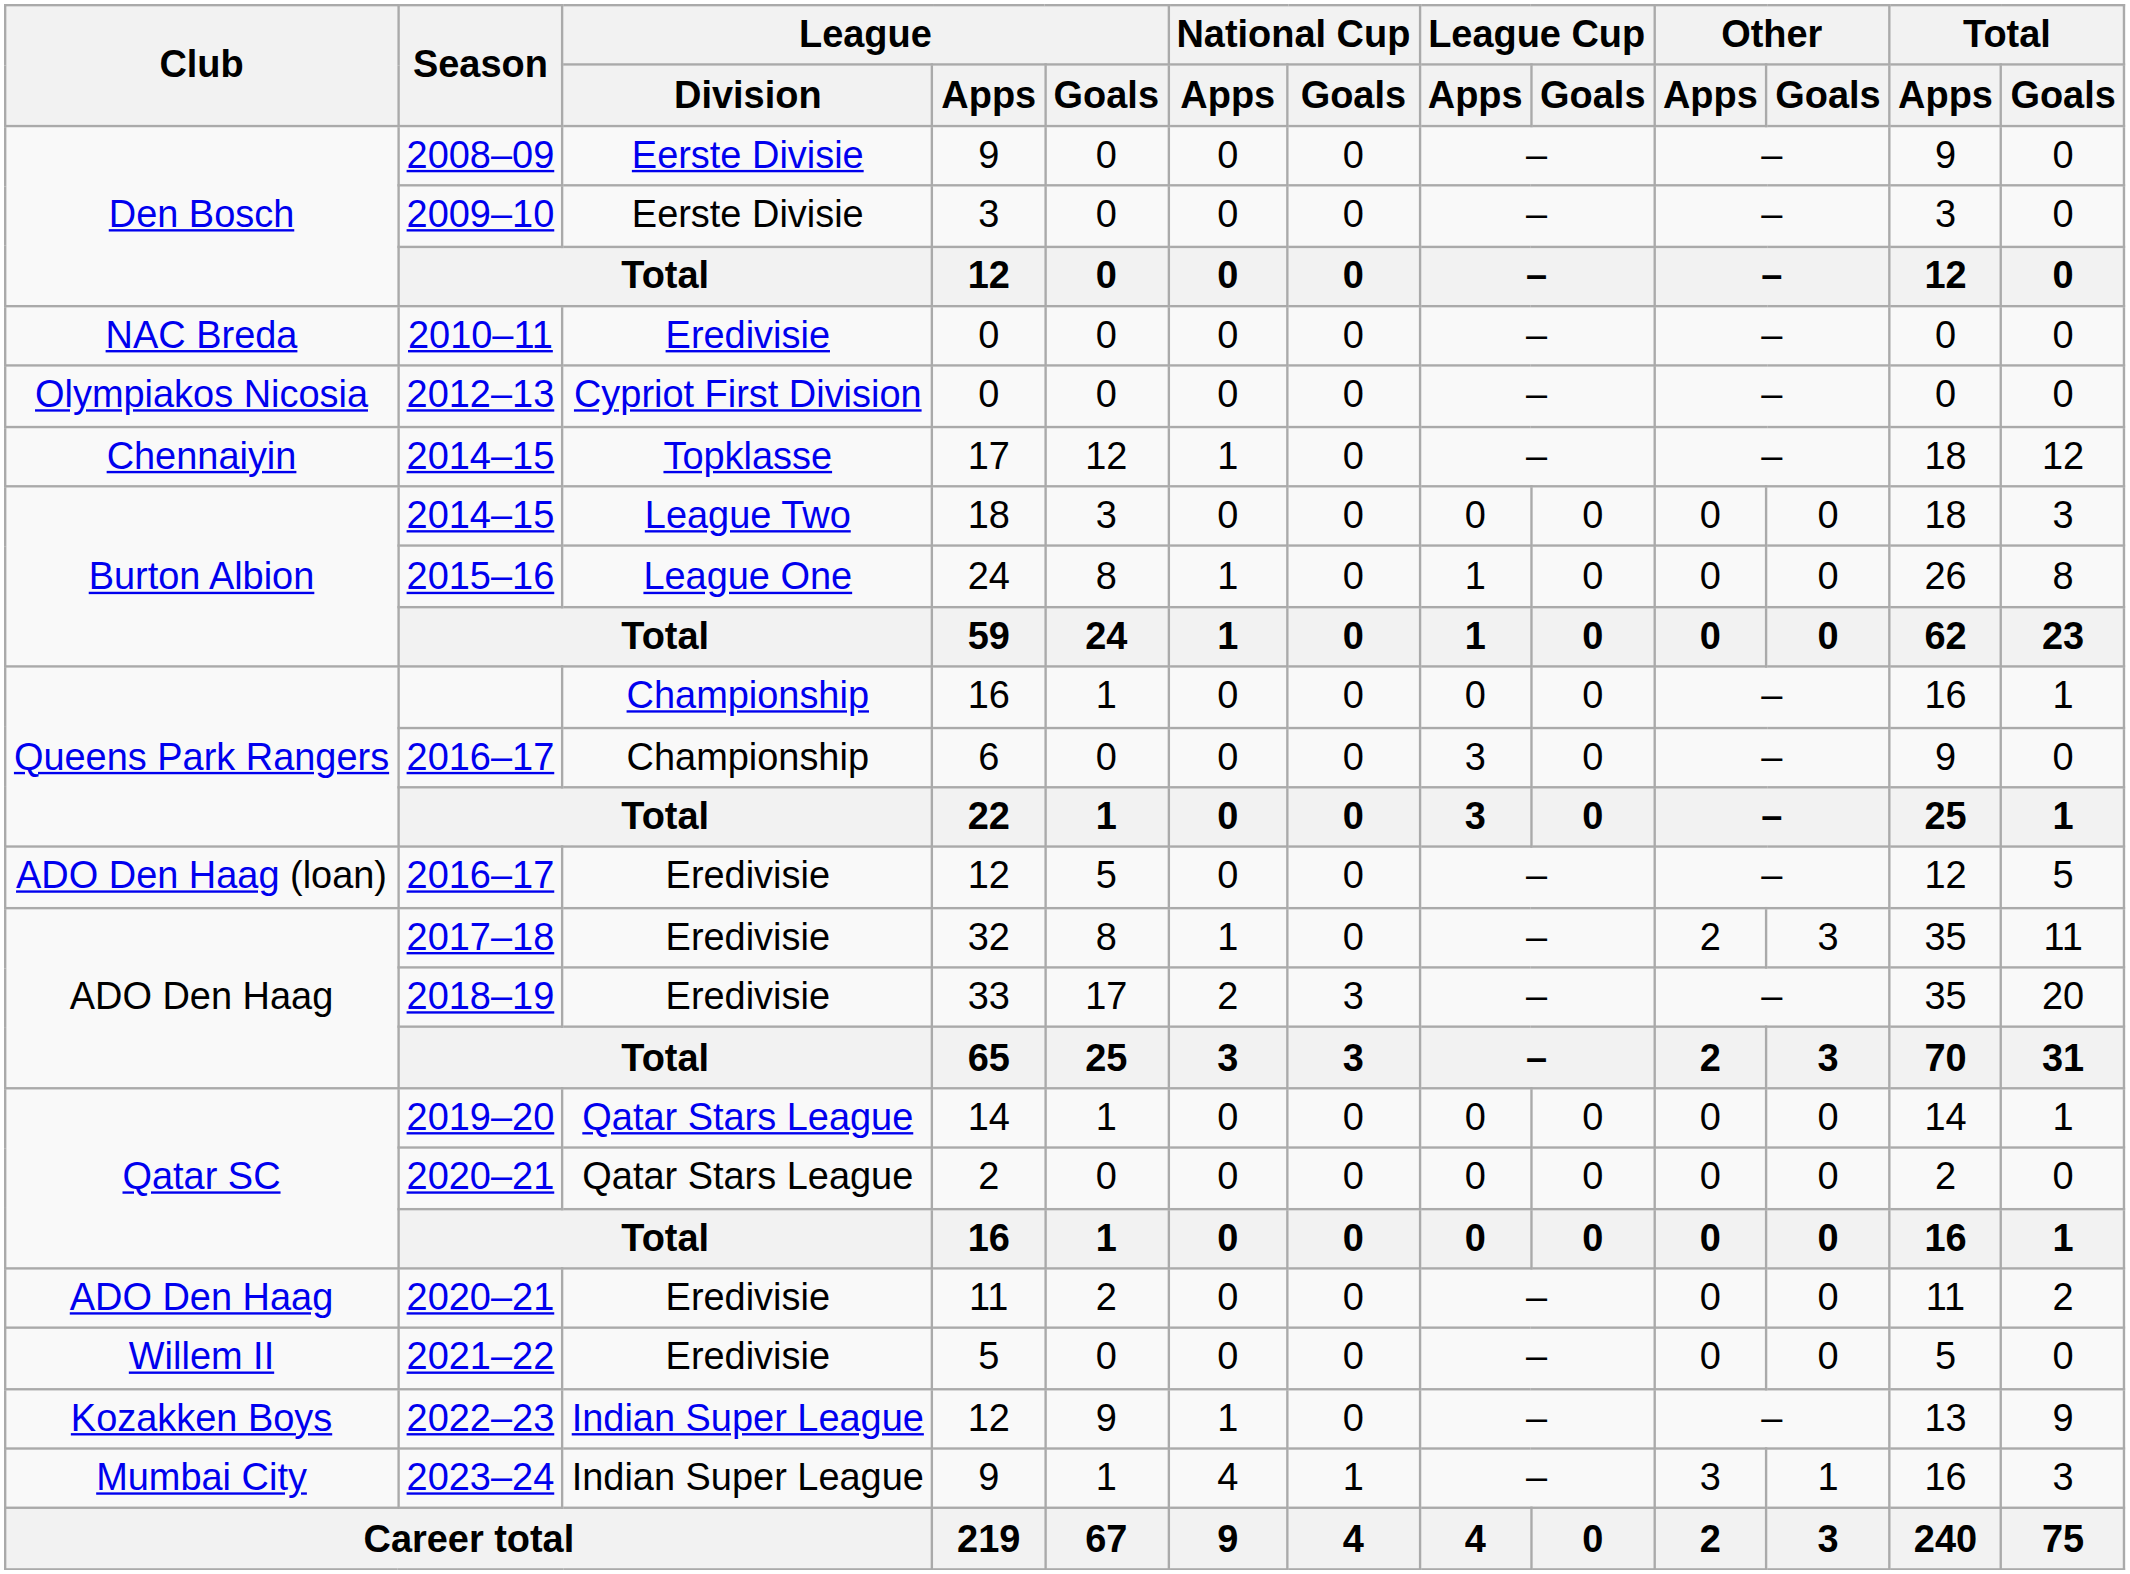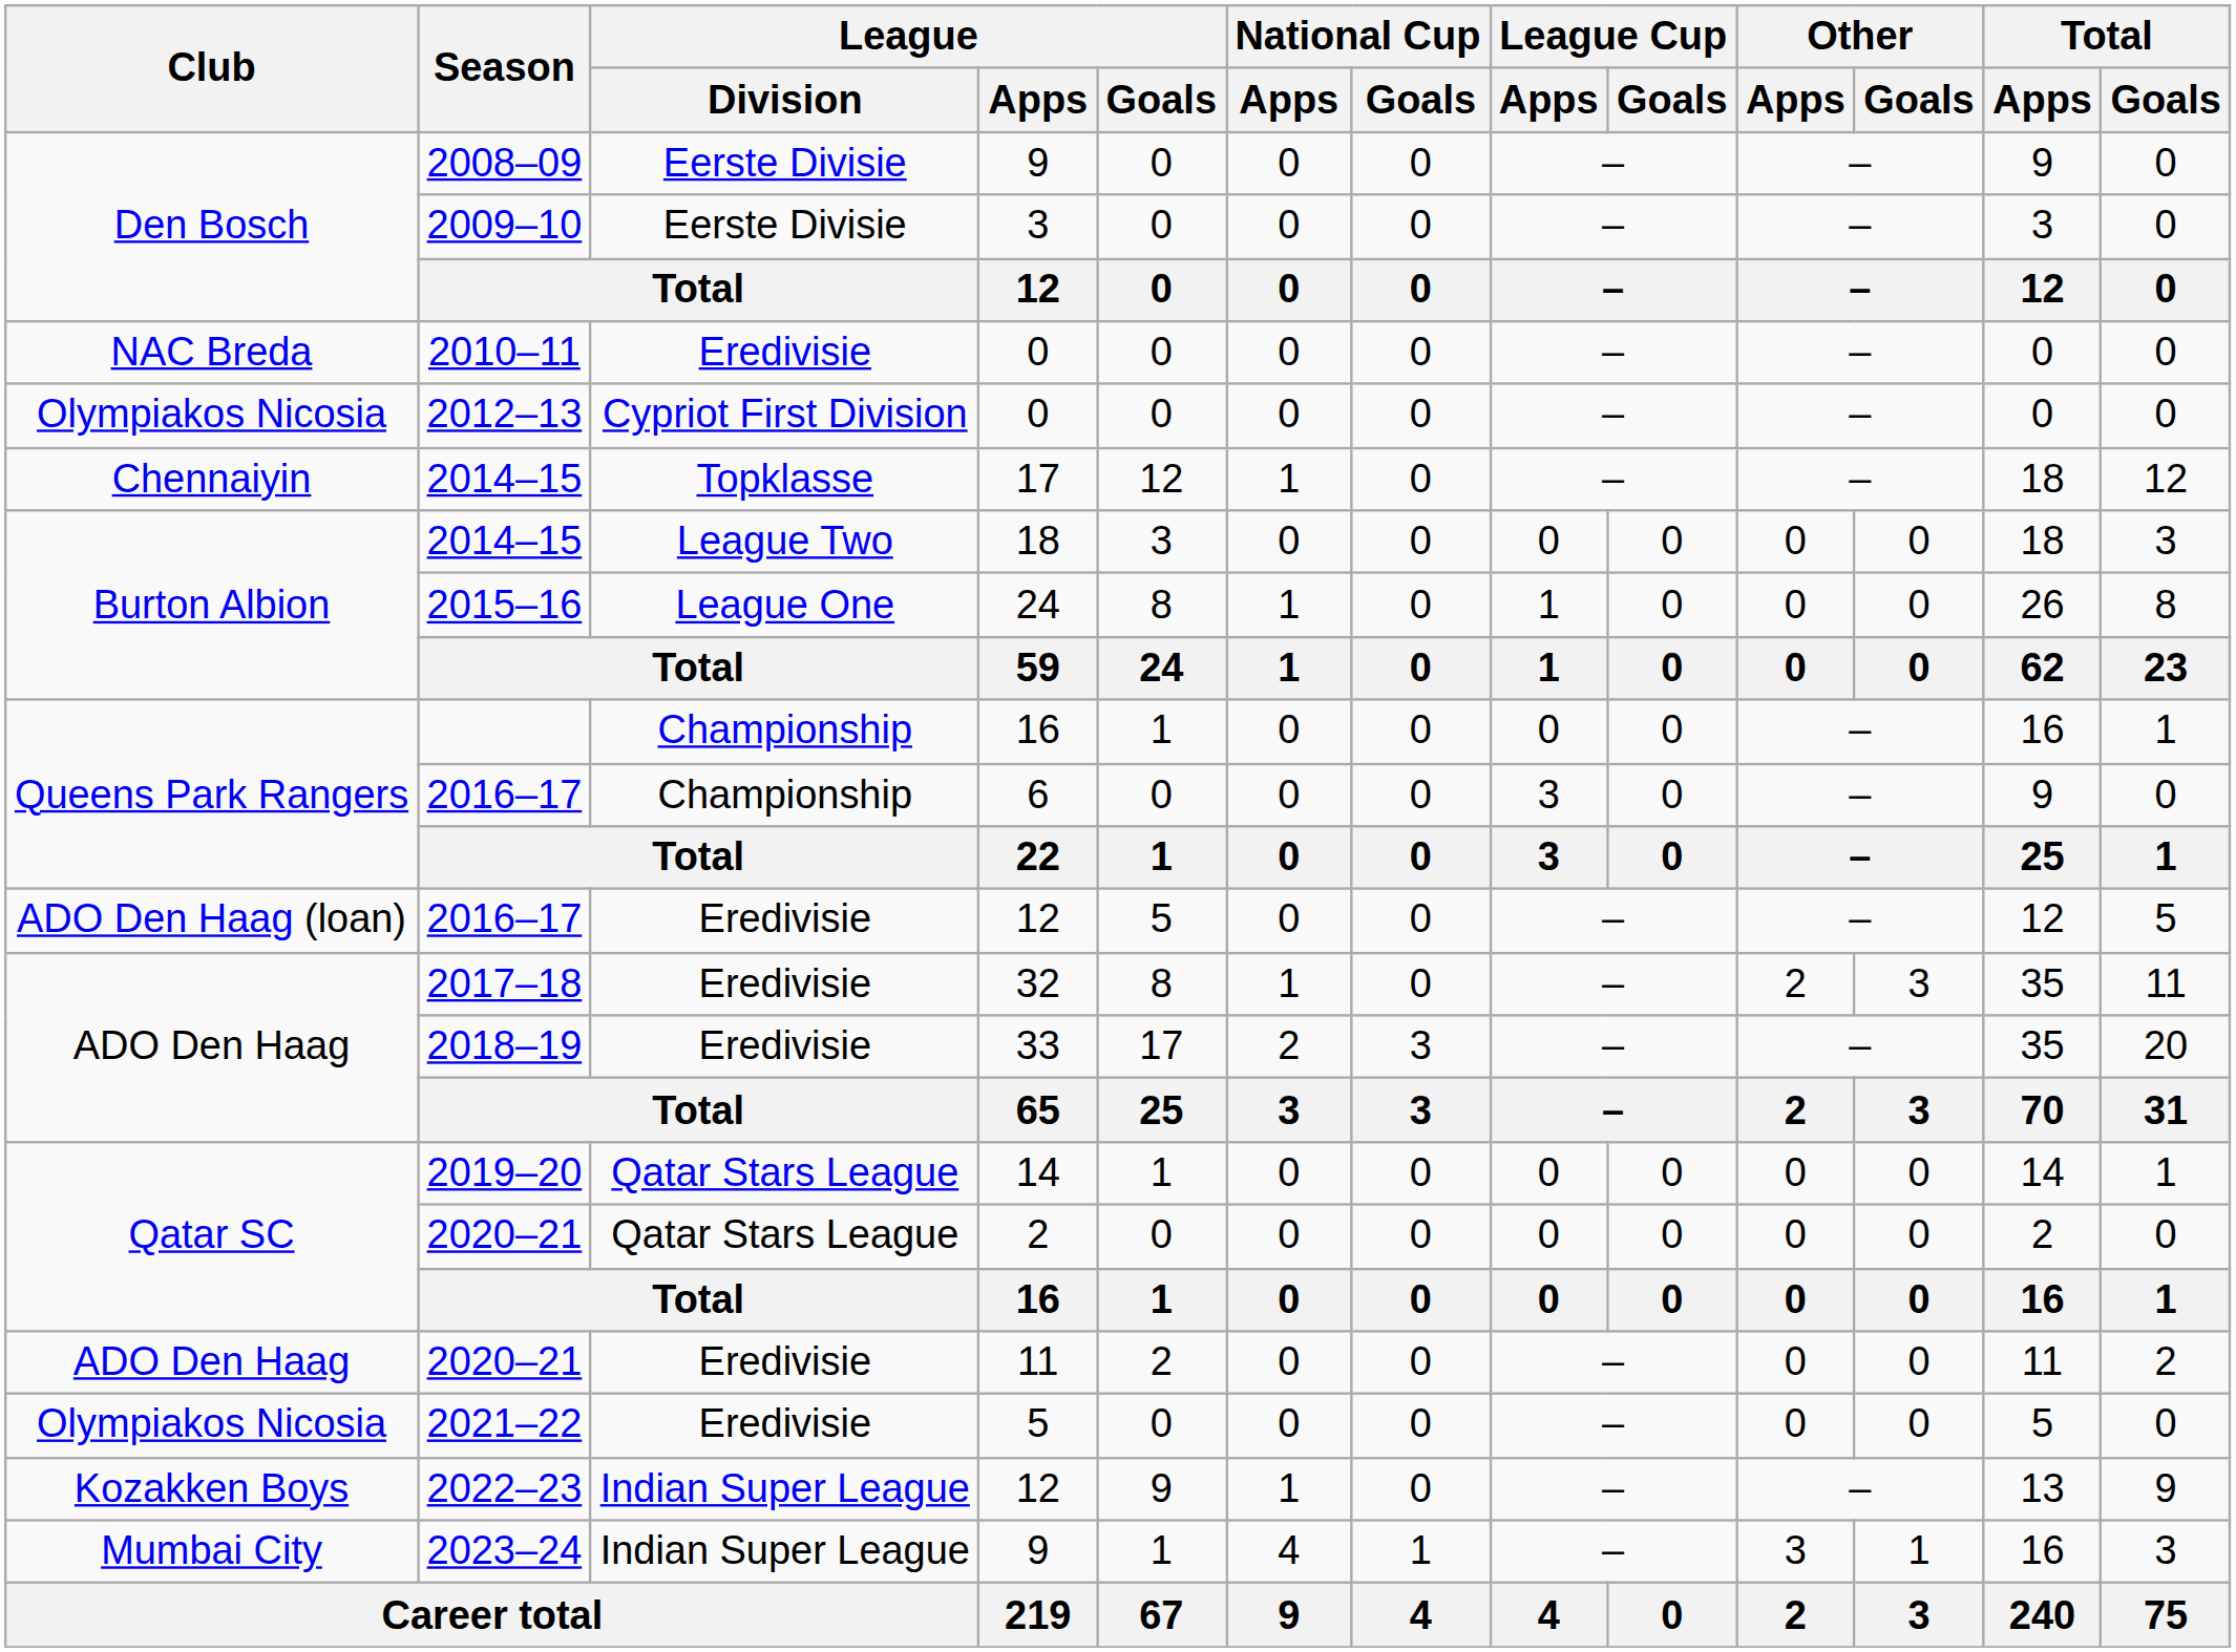 <table class="wikitable" style="text-align: center;">
 <tr>
 <th rowspan="2">Club</th>
 <th rowspan="2">Season</th>
 <th colspan="3">League</th>
 <th colspan="2">National Cup</th>
 <th colspan="2">League Cup</th>
 <th colspan="2">Other</th>
 <th colspan="2">Total</th>
 </tr>
 <tr>
 <th>Division</th>
 <th>Apps</th>
 <th>Goals</th>
 <th>Apps</th>
 <th>Goals</th>
 <th>Apps</th>
 <th>Goals</th>
 <th>Apps</th>
 <th>Goals</th>
 <th>Apps</th>
 <th>Goals</th>
 </tr>
 <tr>
 <td rowspan="3"><a href='#'>Den Bosch</a></td>
 <td><a href='#'>2008–09</a></td>
 <td><a href='#'>Eerste Divisie</a></td>
 <td>9</td>
 <td>0</td>
 <td>0</td>
 <td>0</td>
 <td colspan="2">–</td>
 <td colspan="2">–</td>
 <td>9</td>
 <td>0</td>
 </tr>
 <tr>
 <td><a href='#'>2009–10</a></td>
 <td>Eerste Divisie</td>
 <td>3</td>
 <td>0</td>
 <td>0</td>
 <td>0</td>
 <td colspan="2">–</td>
 <td colspan="2">–</td>
 <td>3</td>
 <td>0</td>
 </tr>
 <tr>
 <th colspan="2">Total</th>
 <th>12</th>
 <th>0</th>
 <th>0</th>
 <th>0</th>
 <th colspan="2">–</th>
 <th colspan="2">–</th>
 <th>12</th>
 <th>0</th>
 </tr>
 <tr>
 <td><a href='#'>NAC Breda</a></td>
 <td><a href='#'>2010–11</a></td>
 <td><a href='#'>Eredivisie</a></td>
 <td>0</td>
 <td>0</td>
 <td>0</td>
 <td>0</td>
 <td colspan="2">–</td>
 <td colspan="2">–</td>
 <td>0</td>
 <td>0</td>
 </tr>
 <tr>
 <td><a href='#'>Olympiakos Nicosia</a></td>
 <td><a href='#'>2012–13</a></td>
 <td><a href='#'>Cypriot First Division</a></td>
 <td>0</td>
 <td>0</td>
 <td>0</td>
 <td>0</td>
 <td colspan="2">–</td>
 <td colspan="2">–</td>
 <td>0</td>
 <td>0</td>
 </tr>
 <tr>
 <td><a href='#'>Chennaiyin</a></td>
 <td><a href='#'>2014–15</a></td>
 <td><a href='#'>Topklasse</a></td>
 <td>17</td>
 <td>12</td>
 <td>1</td>
 <td>0</td>
 <td colspan="2">–</td>
 <td colspan="2">–</td>
 <td>18</td>
 <td>12</td>
 </tr>
 <tr>
 <td rowspan="3"><a href='#'>Burton Albion</a></td>
 <td><a href='#'>2014–15</a></td>
 <td><a href='#'>League Two</a></td>
 <td>18</td>
 <td>3</td>
 <td>0</td>
 <td>0</td>
 <td>0</td>
 <td>0</td>
 <td>0</td>
 <td>0</td>
 <td>18</td>
 <td>3</td>
 </tr>
 <tr>
 <td><a href='#'>2015–16</a></td>
 <td><a href='#'>League One</a></td>
 <td>24</td>
 <td>8</td>
 <td>1</td>
 <td>0</td>
 <td>1</td>
 <td>0</td>
 <td>0</td>
 <td>0</td>
 <td>26</td>
 <td>8</td>
 </tr>
 <tr>
 <th colspan="2">Total</th>
 <th>59</th>
 <th>24</th>
 <th>1</th>
 <th>0</th>
 <th>1</th>
 <th>0</th>
 <th>0</th>
 <th>0</th>
 <th>62</th>
 <th>23</th>
 </tr>
 <tr>
 <td rowspan="3"><a href='#'>Queens Park Rangers</a></td>
 <td></td>
 <td><a href='#'>Championship</a></td>
 <td>16</td>
 <td>1</td>
 <td>0</td>
 <td>0</td>
 <td>0</td>
 <td>0</td>
 <td colspan="2">–</td>
 <td>16</td>
 <td>1</td>
 </tr>
 <tr>
 <td><a href='#'>2016–17</a></td>
 <td>Championship</td>
 <td>6</td>
 <td>0</td>
 <td>0</td>
 <td>0</td>
 <td>3</td>
 <td>0</td>
 <td colspan="2">–</td>
 <td>9</td>
 <td>0</td>
 </tr>
 <tr>
 <th colspan="2">Total</th>
 <th>22</th>
 <th>1</th>
 <th>0</th>
 <th>0</th>
 <th>3</th>
 <th>0</th>
 <th colspan="2">–</th>
 <th>25</th>
 <th>1</th>
 </tr>
 <tr>
 <td><a href='#'>ADO Den Haag</a> (loan)</td>
 <td><a href='#'>2016–17</a></td>
 <td>Eredivisie</td>
 <td>12</td>
 <td>5</td>
 <td>0</td>
 <td>0</td>
 <td colspan="2">–</td>
 <td colspan="2">–</td>
 <td>12</td>
 <td>5</td>
 </tr>
 <tr>
 <td rowspan="3">ADO Den Haag</td>
 <td><a href='#'>2017–18</a></td>
 <td>Eredivisie</td>
 <td>32</td>
 <td>8</td>
 <td>1</td>
 <td>0</td>
 <td colspan="2">–</td>
 <td>2</td>
 <td>3</td>
 <td>35</td>
 <td>11</td>
 </tr>
 <tr>
 <td><a href='#'>2018–19</a></td>
 <td>Eredivisie</td>
 <td>33</td>
 <td>17</td>
 <td>2</td>
 <td>3</td>
 <td colspan="2">–</td>
 <td colspan="2">–</td>
 <td>35</td>
 <td>20</td>
 </tr>
 <tr>
 <th colspan="2">Total</th>
 <th>65</th>
 <th>25</th>
 <th>3</th>
 <th>3</th>
 <th colspan="2">–</th>
 <th>2</th>
 <th>3</th>
 <th>70</th>
 <th>31</th>
 </tr>
 <tr>
 <td rowspan="3"><a href='#'>Qatar SC</a></td>
 <td><a href='#'>2019–20</a></td>
 <td><a href='#'>Qatar Stars League</a></td>
 <td>14</td>
 <td>1</td>
 <td>0</td>
 <td>0</td>
 <td>0</td>
 <td>0</td>
 <td>0</td>
 <td>0</td>
 <td>14</td>
 <td>1</td>
 </tr>
 <tr>
 <td><a href='#'>2020–21</a></td>
 <td>Qatar Stars League</td>
 <td>2</td>
 <td>0</td>
 <td>0</td>
 <td>0</td>
 <td>0</td>
 <td>0</td>
 <td>0</td>
 <td>0</td>
 <td>2</td>
 <td>0</td>
 </tr>
 <tr>
 <th colspan="2">Total</th>
 <th>16</th>
 <th>1</th>
 <th>0</th>
 <th>0</th>
 <th>0</th>
 <th>0</th>
 <th>0</th>
 <th>0</th>
 <th>16</th>
 <th>1</th>
 </tr>
 <tr>
 <td><a href='#'>ADO Den Haag</a></td>
 <td><a href='#'>2020–21</a></td>
 <td>Eredivisie</td>
 <td>11</td>
 <td>2</td>
 <td>0</td>
 <td>0</td>
 <td colspan="2">–</td>
 <td>0</td>
 <td>0</td>
 <td>11</td>
 <td>2</td>
 </tr>
 <tr>
-<td><a href='#'>Willem II</a></td>
+<td><a href='#'>Olympiakos Nicosia</a></td>
 <td><a href='#'>2021–22</a></td>
 <td>Eredivisie</td>
 <td>5</td>
 <td>0</td>
 <td>0</td>
 <td>0</td>
 <td colspan="2">–</td>
 <td>0</td>
 <td>0</td>
 <td>5</td>
 <td>0</td>
 </tr>
 <tr>
 <td><a href='#'>Kozakken Boys</a></td>
 <td><a href='#'>2022–23</a></td>
 <td><a href='#'>Indian Super League</a></td>
 <td>12</td>
 <td>9</td>
 <td>1</td>
 <td>0</td>
 <td colspan="2">–</td>
 <td colspan="2">–</td>
 <td>13</td>
 <td>9</td>
 </tr>
 <tr>
 <td><a href='#'>Mumbai City</a></td>
 <td><a href='#'>2023–24</a></td>
 <td>Indian Super League</td>
 <td>9</td>
 <td>1</td>
 <td>4</td>
 <td>1</td>
 <td colspan="2">–</td>
 <td>3</td>
 <td>1</td>
 <td>16</td>
 <td>3</td>
 </tr>
 <tr>
 <th colspan="3">Career total</th>
 <th>219</th>
 <th>67</th>
 <th>9</th>
 <th>4</th>
 <th>4</th>
 <th>0</th>
 <th>2</th>
 <th>3</th>
 <th>240</th>
 <th>75</th>
 </tr>
 </table>
